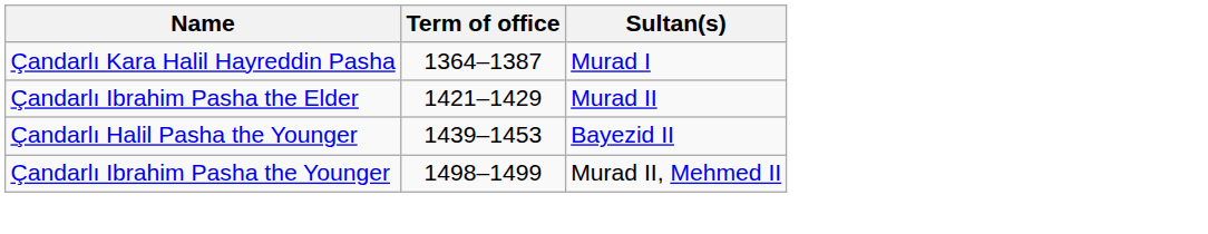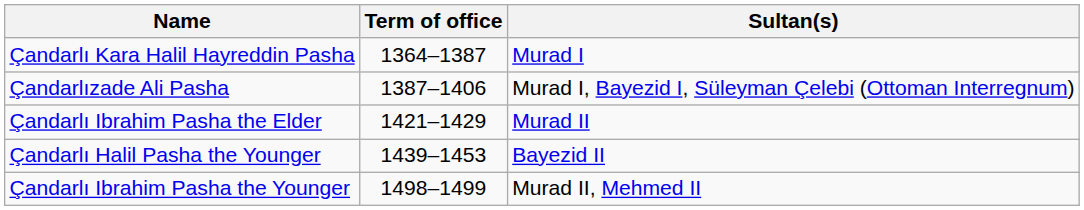 <table class="wikitable">
 <tr>
 <th>Name</th>
 <th>Term of office</th>
 <th>Sultan(s)</th>
 </tr>
 <tr>
 <td><a href='#'>Çandarlı Kara Halil Hayreddin Pasha</a></td>
 <td style="text-align:center;">1364–1387</td>
 <td><a href='#'>Murad I</a></td>
+</tr>
+<tr>
+<td><a href='#'>Çandarlızade Ali Pasha</a></td>
+<td style="text-align:center;">1387–1406</td>
+<td>Murad I, <a href='#'>Bayezid I</a>, <a href='#'>Süleyman Çelebi</a> (<a href='#'>Ottoman Interregnum</a>)</td>
 </tr>
 <tr>
 <td><a href='#'>Çandarlı Ibrahim Pasha the Elder</a></td>
 <td style="text-align:center;">1421–1429</td>
 <td><a href='#'>Murad II</a></td>
 </tr>
 <tr>
 <td><a href='#'>Çandarlı Halil Pasha the Younger</a></td>
 <td style="text-align:center;">1439–1453</td>
 <td><a href='#'>Bayezid II</a></td>
 </tr>
 <tr>
 <td><a href='#'>Çandarlı Ibrahim Pasha the Younger</a></td>
 <td style="text-align:center;">1498–1499</td>
 <td>Murad II, <a href='#'>Mehmed II</a></td>
 </tr>
 </table>
